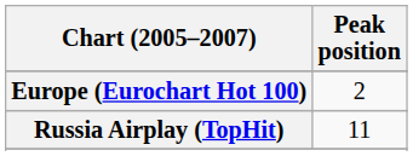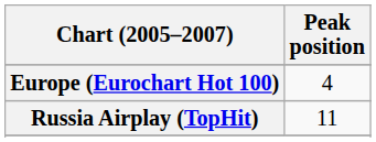 <table class="wikitable sortable plainrowheaders" style="text-align:center">
 <tr>
 <th scope="col">Chart (2005–2007)</th>
 <th scope="col">Peak<br>position</th>
 </tr>
 <tr>
 </tr>
 <tr>
 </tr>
 <tr>
 </tr>
 <tr>
 </tr>
 <tr>
 </tr>
 <tr>
 </tr>
 <tr>
 </tr>
 <tr>
 </tr>
 <tr>
 <th scope="row">Europe (<a href='#'>Eurochart Hot 100</a>)</th>
-<td>2</td>
+<td>4</td>
 </tr>
 <tr>
 </tr>
 <tr>
 </tr>
 <tr>
 </tr>
 <tr>
 </tr>
 <tr>
 </tr>
 <tr>
 </tr>
 <tr>
 </tr>
 <tr>
 </tr>
 <tr>
 </tr>
 <tr>
 <th scope="row">Russia Airplay (<a href='#'>TopHit</a>)</th>
 <td>11</td>
 </tr>
 <tr>
 </tr>
 <tr>
 </tr>
 <tr>
 </tr>
 <tr>
 </tr>
 <tr>
 </tr>
 </table>
